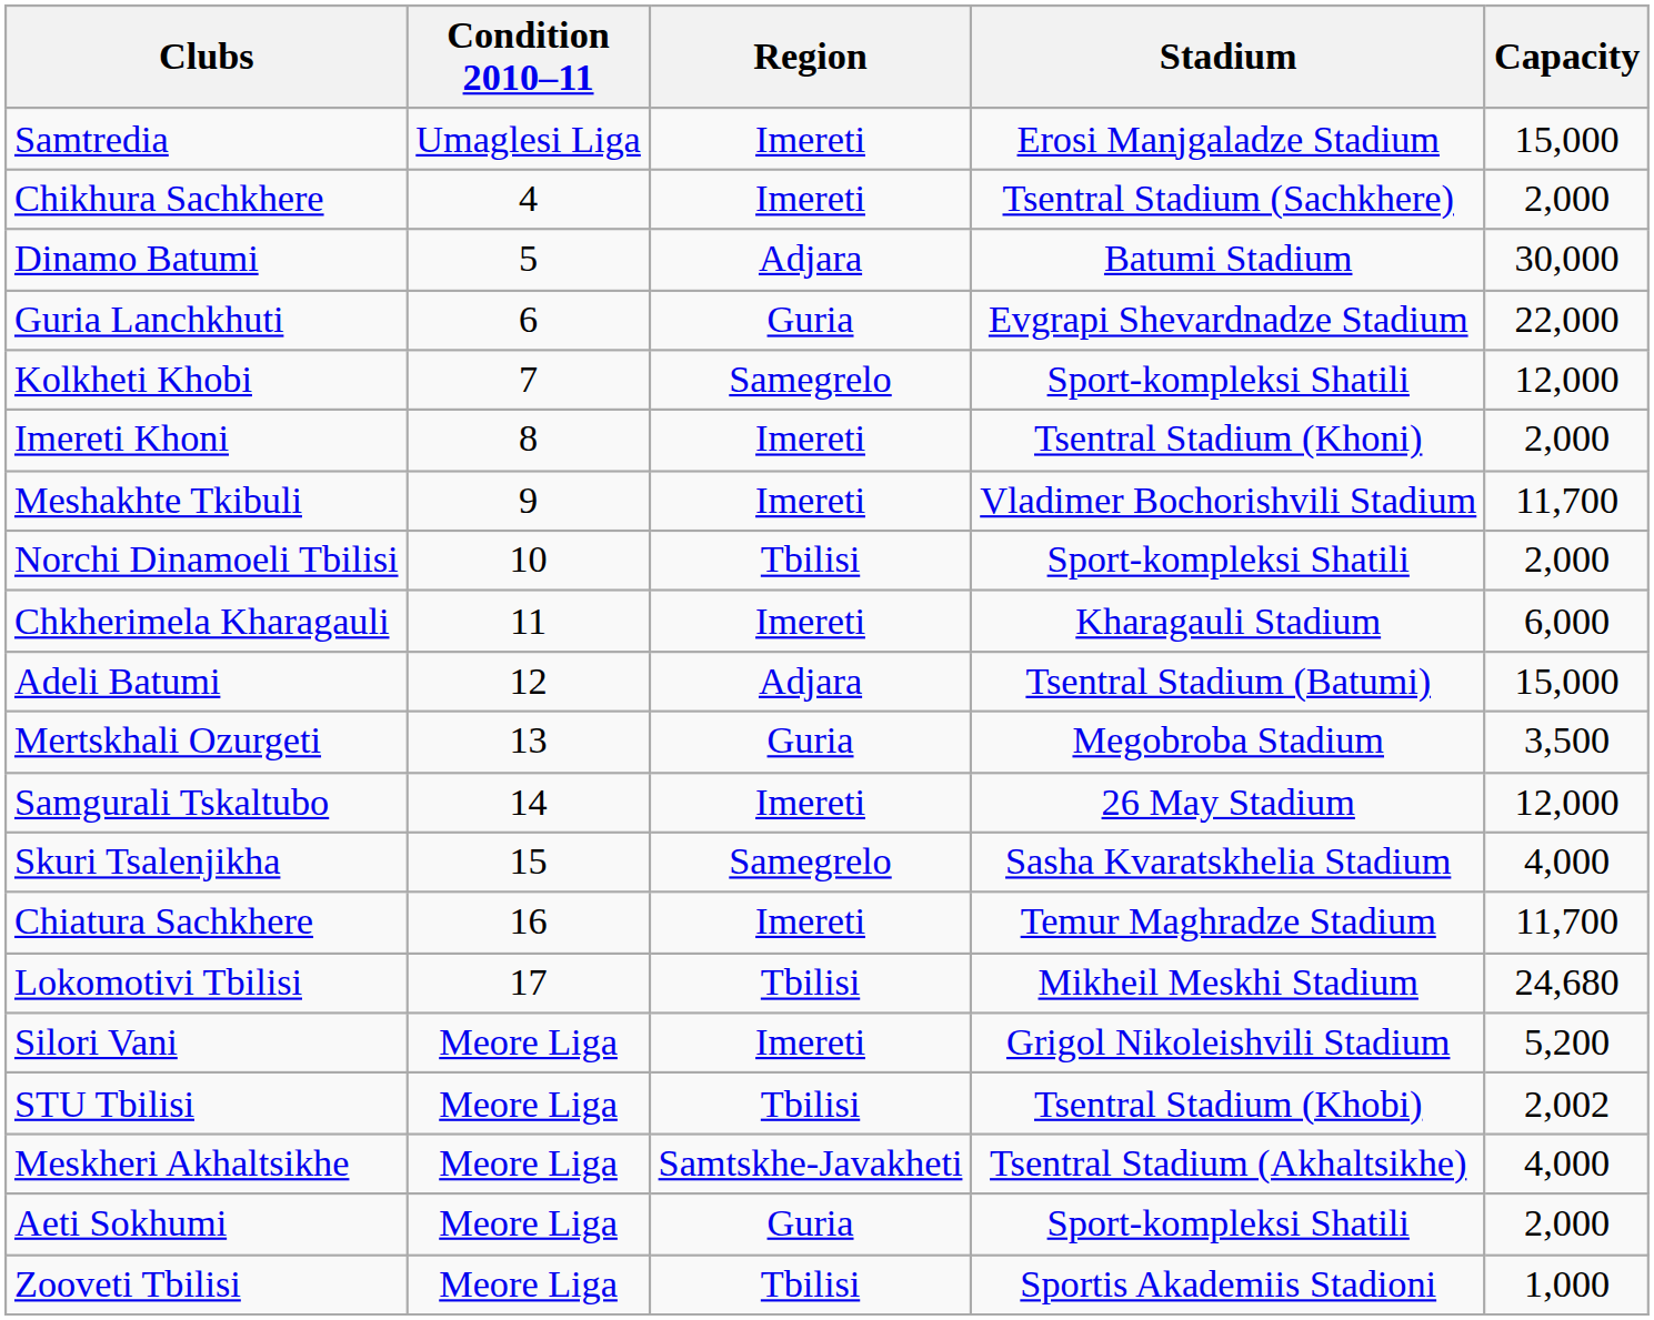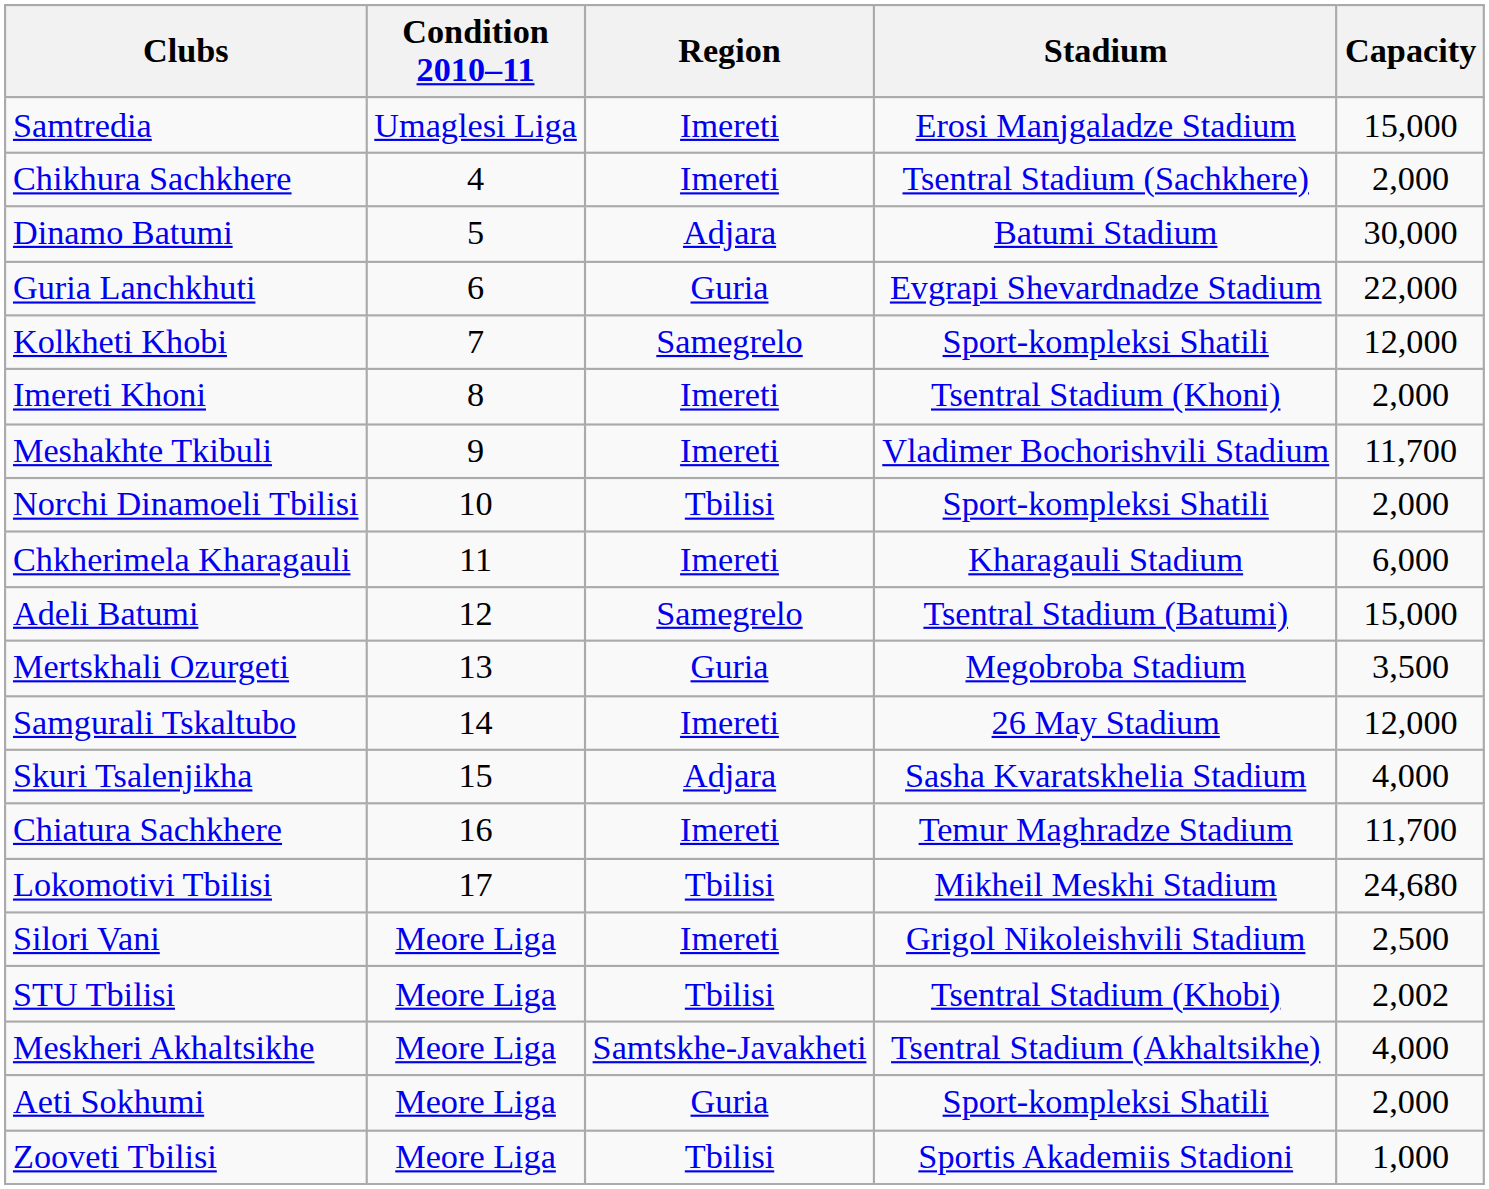 <table class="wikitable sortable" style="text-align:center;">
 <tr>
 <th>Clubs</th>
 <th>Condition <br><a href='#'>2010–11</a></th>
 <th>Region</th>
 <th>Stadium</th>
 <th>Capacity</th>
 </tr>
 <tr>
 <td style="text-align:left;"><a href='#'>Samtredia</a></td>
 <td><a href='#'>Umaglesi Liga</a></td>
 <td><a href='#'>Imereti</a></td>
 <td><a href='#'>Erosi Manjgaladze Stadium</a></td>
 <td>15,000</td>
 </tr>
 <tr>
 <td style="text-align:left;"><a href='#'>Chikhura Sachkhere</a></td>
 <td>4</td>
 <td><a href='#'>Imereti</a></td>
 <td><a href='#'>Tsentral Stadium (Sachkhere)</a></td>
 <td>2,000</td>
 </tr>
 <tr>
 <td style="text-align:left;"><a href='#'>Dinamo Batumi</a></td>
 <td>5</td>
 <td><a href='#'>Adjara</a></td>
 <td><a href='#'>Batumi Stadium</a></td>
 <td>30,000</td>
 </tr>
 <tr>
 <td style="text-align:left;"><a href='#'>Guria Lanchkhuti</a></td>
 <td>6</td>
 <td><a href='#'>Guria</a></td>
 <td><a href='#'>Evgrapi Shevardnadze Stadium</a></td>
 <td>22,000</td>
 </tr>
 <tr>
 <td style="text-align:left;"><a href='#'>Kolkheti Khobi</a></td>
 <td>7</td>
 <td><a href='#'>Samegrelo</a></td>
 <td><a href='#'>Sport-kompleksi Shatili</a></td>
 <td>12,000</td>
 </tr>
 <tr>
 <td style="text-align:left;"><a href='#'>Imereti Khoni</a></td>
 <td>8</td>
 <td><a href='#'>Imereti</a></td>
 <td><a href='#'>Tsentral Stadium (Khoni)</a></td>
 <td>2,000</td>
 </tr>
 <tr>
 <td style="text-align:left;"><a href='#'>Meshakhte Tkibuli</a></td>
 <td>9</td>
 <td><a href='#'>Imereti</a></td>
 <td><a href='#'>Vladimer Bochorishvili Stadium</a></td>
 <td>11,700</td>
 </tr>
 <tr>
 <td style="text-align:left;"><a href='#'>Norchi Dinamoeli Tbilisi</a></td>
 <td>10</td>
 <td><a href='#'>Tbilisi</a></td>
 <td><a href='#'>Sport-kompleksi Shatili</a></td>
 <td>2,000</td>
 </tr>
 <tr>
 <td style="text-align:left;"><a href='#'>Chkherimela Kharagauli</a></td>
 <td>11</td>
 <td><a href='#'>Imereti</a></td>
 <td><a href='#'>Kharagauli Stadium</a></td>
 <td>6,000</td>
 </tr>
 <tr>
 <td style="text-align:left;"><a href='#'>Adeli Batumi</a></td>
 <td>12</td>
-<td><a href='#'>Adjara</a></td>
+<td><a href='#'>Samegrelo</a></td>
 <td><a href='#'>Tsentral Stadium (Batumi)</a></td>
 <td>15,000</td>
 </tr>
 <tr>
 <td style="text-align:left;"><a href='#'>Mertskhali Ozurgeti</a></td>
 <td>13</td>
 <td><a href='#'>Guria</a></td>
 <td><a href='#'>Megobroba Stadium</a></td>
 <td>3,500</td>
 </tr>
 <tr>
 <td style="text-align:left;"><a href='#'>Samgurali Tskaltubo</a></td>
 <td>14</td>
 <td><a href='#'>Imereti</a></td>
 <td><a href='#'>26 May Stadium</a></td>
 <td>12,000</td>
 </tr>
 <tr>
 <td style="text-align:left;"><a href='#'>Skuri Tsalenjikha</a></td>
 <td>15</td>
-<td><a href='#'>Samegrelo</a></td>
+<td><a href='#'>Adjara</a></td>
 <td><a href='#'>Sasha Kvaratskhelia Stadium</a></td>
 <td>4,000</td>
 </tr>
 <tr>
 <td style="text-align:left;"><a href='#'>Chiatura Sachkhere</a></td>
 <td>16</td>
 <td><a href='#'>Imereti</a></td>
 <td><a href='#'>Temur Maghradze Stadium</a></td>
 <td>11,700</td>
 </tr>
 <tr>
 <td style="text-align:left;"><a href='#'>Lokomotivi Tbilisi</a></td>
 <td>17</td>
 <td><a href='#'>Tbilisi</a></td>
 <td><a href='#'>Mikheil Meskhi Stadium</a></td>
 <td>24,680</td>
 </tr>
 <tr>
 <td style="text-align:left;"><a href='#'>Silori Vani</a></td>
 <td><a href='#'>Meore Liga</a></td>
 <td><a href='#'>Imereti</a></td>
 <td><a href='#'>Grigol Nikoleishvili Stadium</a></td>
-<td>5,200</td>
+<td>2,500</td>
 </tr>
 <tr>
 <td style="text-align:left;"><a href='#'>STU Tbilisi</a></td>
 <td><a href='#'>Meore Liga</a></td>
 <td><a href='#'>Tbilisi</a></td>
 <td><a href='#'>Tsentral Stadium (Khobi)</a></td>
 <td>2,002</td>
 </tr>
 <tr>
 <td style="text-align:left;"><a href='#'>Meskheri Akhaltsikhe</a></td>
 <td><a href='#'>Meore Liga</a></td>
 <td><a href='#'>Samtskhe-Javakheti</a></td>
 <td><a href='#'>Tsentral Stadium (Akhaltsikhe)</a></td>
 <td>4,000</td>
 </tr>
 <tr>
 <td style="text-align:left;"><a href='#'>Aeti Sokhumi</a></td>
 <td><a href='#'>Meore Liga</a></td>
 <td><a href='#'>Guria</a></td>
 <td><a href='#'>Sport-kompleksi Shatili</a></td>
 <td>2,000</td>
 </tr>
 <tr>
 <td style="text-align:left;"><a href='#'>Zooveti Tbilisi</a></td>
 <td><a href='#'>Meore Liga</a></td>
 <td><a href='#'>Tbilisi</a></td>
 <td><a href='#'>Sportis Akademiis Stadioni</a></td>
 <td>1,000</td>
 </tr>
 <tr>
 </tr>
 </table>
